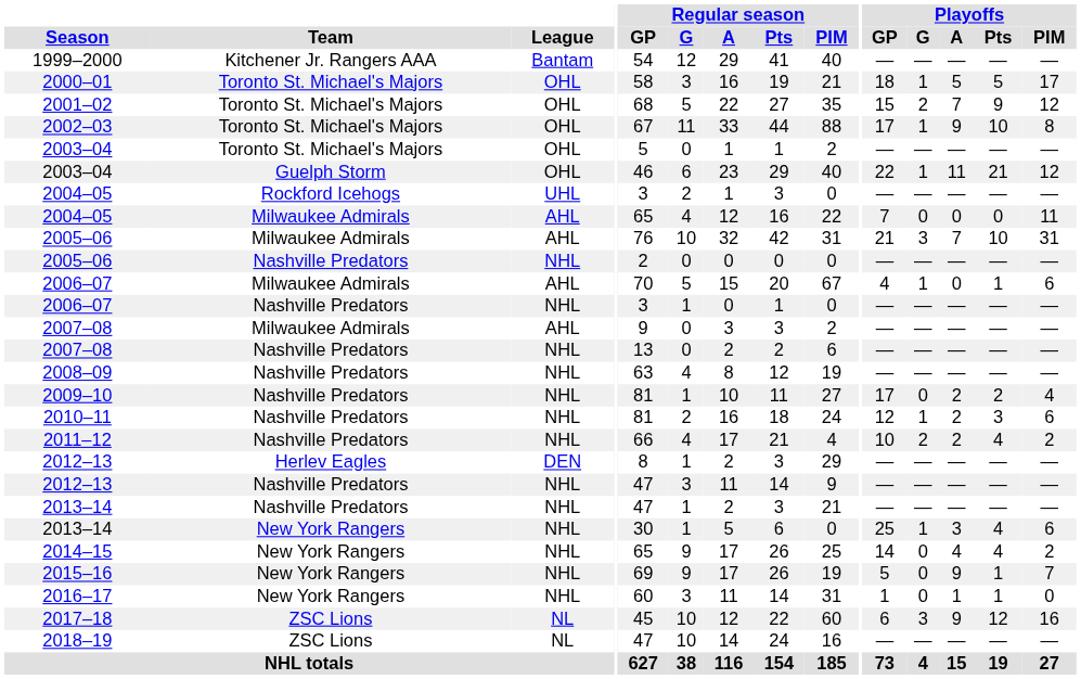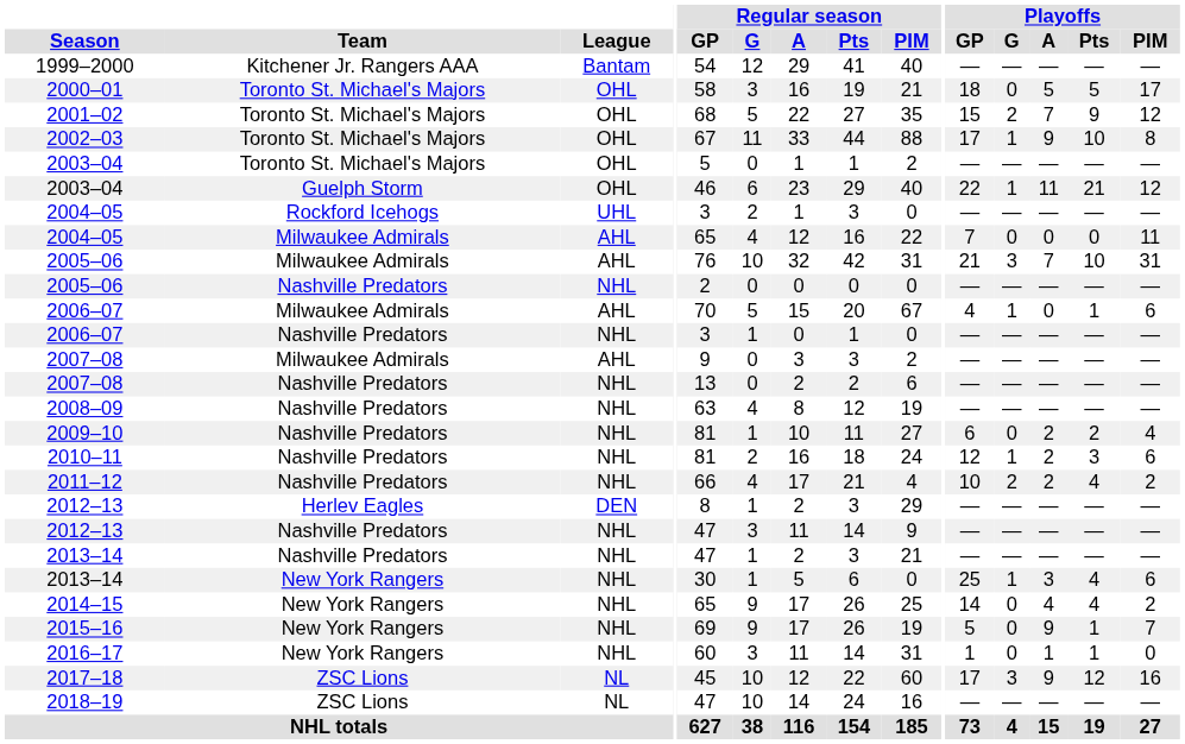 <table border="0" cellpadding="1" cellspacing="0" style="text-align:center; width:60em">
 <tr bgcolor="#e0e0e0">
 <th colspan="3" bgcolor="#ffffff"></th>
 <th rowspan="100" bgcolor="#ffffff"></th>
 <th colspan="5"><a href='#'>Regular season</a></th>
 <th rowspan="100" bgcolor="#ffffff"></th>
 <th colspan="5"><a href='#'>Playoffs</a></th>
 </tr>
 <tr bgcolor="#e0e0e0">
 <th><a href='#'>Season</a></th>
 <th>Team</th>
 <th>League</th>
 <th>GP</th>
 <th><a href='#'>G</a></th>
 <th><a href='#'>A</a></th>
 <th><a href='#'>Pts</a></th>
 <th><a href='#'>PIM</a></th>
 <th>GP</th>
 <th>G</th>
 <th>A</th>
 <th>Pts</th>
 <th>PIM</th>
 </tr>
 <tr>
 <td>1999–2000</td>
 <td>Kitchener Jr. Rangers AAA</td>
 <td><a href='#'>Bantam</a></td>
 <td>54</td>
 <td>12</td>
 <td>29</td>
 <td>41</td>
 <td>40</td>
 <td>—</td>
 <td>—</td>
 <td>—</td>
 <td>—</td>
 <td>—</td>
 </tr>
 <tr bgcolor="#f0f0f0">
 <td><a href='#'>2000–01</a></td>
 <td><a href='#'>Toronto St. Michael's Majors</a></td>
 <td><a href='#'>OHL</a></td>
 <td>58</td>
 <td>3</td>
 <td>16</td>
 <td>19</td>
 <td>21</td>
 <td>18</td>
-<td>1</td>
+<td>0</td>
 <td>5</td>
 <td>5</td>
 <td>17</td>
 </tr>
 <tr>
 <td><a href='#'>2001–02</a></td>
 <td>Toronto St. Michael's Majors</td>
 <td>OHL</td>
 <td>68</td>
 <td>5</td>
 <td>22</td>
 <td>27</td>
 <td>35</td>
 <td>15</td>
 <td>2</td>
 <td>7</td>
 <td>9</td>
 <td>12</td>
 </tr>
 <tr bgcolor="#f0f0f0">
 <td><a href='#'>2002–03</a></td>
 <td>Toronto St. Michael's Majors</td>
 <td>OHL</td>
 <td>67</td>
 <td>11</td>
 <td>33</td>
 <td>44</td>
 <td>88</td>
 <td>17</td>
 <td>1</td>
 <td>9</td>
 <td>10</td>
 <td>8</td>
 </tr>
 <tr>
 <td><a href='#'>2003–04</a></td>
 <td>Toronto St. Michael's Majors</td>
 <td>OHL</td>
 <td>5</td>
 <td>0</td>
 <td>1</td>
 <td>1</td>
 <td>2</td>
 <td>—</td>
 <td>—</td>
 <td>—</td>
 <td>—</td>
 <td>—</td>
 </tr>
 <tr bgcolor="#f0f0f0">
 <td>2003–04</td>
 <td><a href='#'>Guelph Storm</a></td>
 <td>OHL</td>
 <td>46</td>
 <td>6</td>
 <td>23</td>
 <td>29</td>
 <td>40</td>
 <td>22</td>
 <td>1</td>
 <td>11</td>
 <td>21</td>
 <td>12</td>
 </tr>
 <tr>
 <td><a href='#'>2004–05</a></td>
 <td><a href='#'>Rockford Icehogs</a></td>
 <td><a href='#'>UHL</a></td>
 <td>3</td>
 <td>2</td>
 <td>1</td>
 <td>3</td>
 <td>0</td>
 <td>—</td>
 <td>—</td>
 <td>—</td>
 <td>—</td>
 <td>—</td>
 </tr>
 <tr bgcolor="#f0f0f0">
 <td><a href='#'>2004–05</a></td>
 <td><a href='#'>Milwaukee Admirals</a></td>
 <td><a href='#'>AHL</a></td>
 <td>65</td>
 <td>4</td>
 <td>12</td>
 <td>16</td>
 <td>22</td>
 <td>7</td>
 <td>0</td>
 <td>0</td>
 <td>0</td>
 <td>11</td>
 </tr>
 <tr>
 <td><a href='#'>2005–06</a></td>
 <td>Milwaukee Admirals</td>
 <td>AHL</td>
 <td>76</td>
 <td>10</td>
 <td>32</td>
 <td>42</td>
 <td>31</td>
 <td>21</td>
 <td>3</td>
 <td>7</td>
 <td>10</td>
 <td>31</td>
 </tr>
 <tr bgcolor="#f0f0f0">
 <td><a href='#'>2005–06</a></td>
 <td><a href='#'>Nashville Predators</a></td>
 <td><a href='#'>NHL</a></td>
 <td>2</td>
 <td>0</td>
 <td>0</td>
 <td>0</td>
 <td>0</td>
 <td>—</td>
 <td>—</td>
 <td>—</td>
 <td>—</td>
 <td>—</td>
 </tr>
 <tr>
 <td><a href='#'>2006–07</a></td>
 <td>Milwaukee Admirals</td>
 <td>AHL</td>
 <td>70</td>
 <td>5</td>
 <td>15</td>
 <td>20</td>
 <td>67</td>
 <td>4</td>
 <td>1</td>
 <td>0</td>
 <td>1</td>
 <td>6</td>
 </tr>
 <tr bgcolor="#f0f0f0">
 <td><a href='#'>2006–07</a></td>
 <td>Nashville Predators</td>
 <td>NHL</td>
 <td>3</td>
 <td>1</td>
 <td>0</td>
 <td>1</td>
 <td>0</td>
 <td>—</td>
 <td>—</td>
 <td>—</td>
 <td>—</td>
 <td>—</td>
 </tr>
 <tr>
 <td><a href='#'>2007–08</a></td>
 <td>Milwaukee Admirals</td>
 <td>AHL</td>
 <td>9</td>
 <td>0</td>
 <td>3</td>
 <td>3</td>
 <td>2</td>
 <td>—</td>
 <td>—</td>
 <td>—</td>
 <td>—</td>
 <td>—</td>
 </tr>
 <tr bgcolor="#f0f0f0">
 <td><a href='#'>2007–08</a></td>
 <td>Nashville Predators</td>
 <td>NHL</td>
 <td>13</td>
 <td>0</td>
 <td>2</td>
 <td>2</td>
 <td>6</td>
 <td>—</td>
 <td>—</td>
 <td>—</td>
 <td>—</td>
 <td>—</td>
 </tr>
 <tr>
 <td><a href='#'>2008–09</a></td>
 <td>Nashville Predators</td>
 <td>NHL</td>
 <td>63</td>
 <td>4</td>
 <td>8</td>
 <td>12</td>
 <td>19</td>
 <td>—</td>
 <td>—</td>
 <td>—</td>
 <td>—</td>
 <td>—</td>
 </tr>
 <tr bgcolor="#f0f0f0">
 <td><a href='#'>2009–10</a></td>
 <td>Nashville Predators</td>
 <td>NHL</td>
 <td>81</td>
 <td>1</td>
 <td>10</td>
 <td>11</td>
 <td>27</td>
-<td>17</td>
+<td>6</td>
 <td>0</td>
 <td>2</td>
 <td>2</td>
 <td>4</td>
 </tr>
 <tr>
 <td><a href='#'>2010–11</a></td>
 <td>Nashville Predators</td>
 <td>NHL</td>
 <td>81</td>
 <td>2</td>
 <td>16</td>
 <td>18</td>
 <td>24</td>
 <td>12</td>
 <td>1</td>
 <td>2</td>
 <td>3</td>
 <td>6</td>
 </tr>
 <tr bgcolor="#f0f0f0">
 <td><a href='#'>2011–12</a></td>
 <td>Nashville Predators</td>
 <td>NHL</td>
 <td>66</td>
 <td>4</td>
 <td>17</td>
 <td>21</td>
 <td>4</td>
 <td>10</td>
 <td>2</td>
 <td>2</td>
 <td>4</td>
 <td>2</td>
 </tr>
 <tr>
 <td><a href='#'>2012–13</a></td>
 <td><a href='#'>Herlev Eagles</a></td>
 <td><a href='#'>DEN</a></td>
 <td>8</td>
 <td>1</td>
 <td>2</td>
 <td>3</td>
 <td>29</td>
 <td>—</td>
 <td>—</td>
 <td>—</td>
 <td>—</td>
 <td>—</td>
 </tr>
 <tr bgcolor="#f0f0f0">
 <td><a href='#'>2012–13</a></td>
 <td>Nashville Predators</td>
 <td>NHL</td>
 <td>47</td>
 <td>3</td>
 <td>11</td>
 <td>14</td>
 <td>9</td>
 <td>—</td>
 <td>—</td>
 <td>—</td>
 <td>—</td>
 <td>—</td>
 </tr>
 <tr>
 <td><a href='#'>2013–14</a></td>
 <td>Nashville Predators</td>
 <td>NHL</td>
 <td>47</td>
 <td>1</td>
 <td>2</td>
 <td>3</td>
 <td>21</td>
 <td>—</td>
 <td>—</td>
 <td>—</td>
 <td>—</td>
 <td>—</td>
 </tr>
 <tr bgcolor="#f0f0f0">
 <td>2013–14</td>
 <td><a href='#'>New York Rangers</a></td>
 <td>NHL</td>
 <td>30</td>
 <td>1</td>
 <td>5</td>
 <td>6</td>
 <td>0</td>
 <td>25</td>
 <td>1</td>
 <td>3</td>
 <td>4</td>
 <td>6</td>
 </tr>
 <tr>
 <td><a href='#'>2014–15</a></td>
 <td>New York Rangers</td>
 <td>NHL</td>
 <td>65</td>
 <td>9</td>
 <td>17</td>
 <td>26</td>
 <td>25</td>
 <td>14</td>
 <td>0</td>
 <td>4</td>
 <td>4</td>
 <td>2</td>
 </tr>
 <tr bgcolor="#f0f0f0">
 <td><a href='#'>2015–16</a></td>
 <td>New York Rangers</td>
 <td>NHL</td>
 <td>69</td>
 <td>9</td>
 <td>17</td>
 <td>26</td>
 <td>19</td>
 <td>5</td>
 <td>0</td>
 <td>9</td>
 <td>1</td>
 <td>7</td>
 </tr>
 <tr>
 <td><a href='#'>2016–17</a></td>
 <td>New York Rangers</td>
 <td>NHL</td>
 <td>60</td>
 <td>3</td>
 <td>11</td>
 <td>14</td>
 <td>31</td>
 <td>1</td>
 <td>0</td>
 <td>1</td>
 <td>1</td>
 <td>0</td>
 </tr>
 <tr bgcolor="#f0f0f0">
 <td><a href='#'>2017–18</a></td>
 <td><a href='#'>ZSC Lions</a></td>
 <td><a href='#'>NL</a></td>
 <td>45</td>
 <td>10</td>
 <td>12</td>
 <td>22</td>
 <td>60</td>
-<td>6</td>
+<td>17</td>
 <td>3</td>
 <td>9</td>
 <td>12</td>
 <td>16</td>
 </tr>
 <tr>
 <td><a href='#'>2018–19</a></td>
 <td>ZSC Lions</td>
 <td>NL</td>
 <td>47</td>
 <td>10</td>
 <td>14</td>
 <td>24</td>
 <td>16</td>
 <td>—</td>
 <td>—</td>
 <td>—</td>
 <td>—</td>
 <td>—</td>
 </tr>
 <tr bgcolor="#e0e0e0">
 <th colspan="3">NHL totals</th>
 <th>627</th>
 <th>38</th>
 <th>116</th>
 <th>154</th>
 <th>185</th>
 <th>73</th>
 <th>4</th>
 <th>15</th>
 <th>19</th>
 <th>27</th>
 </tr>
 </table>
